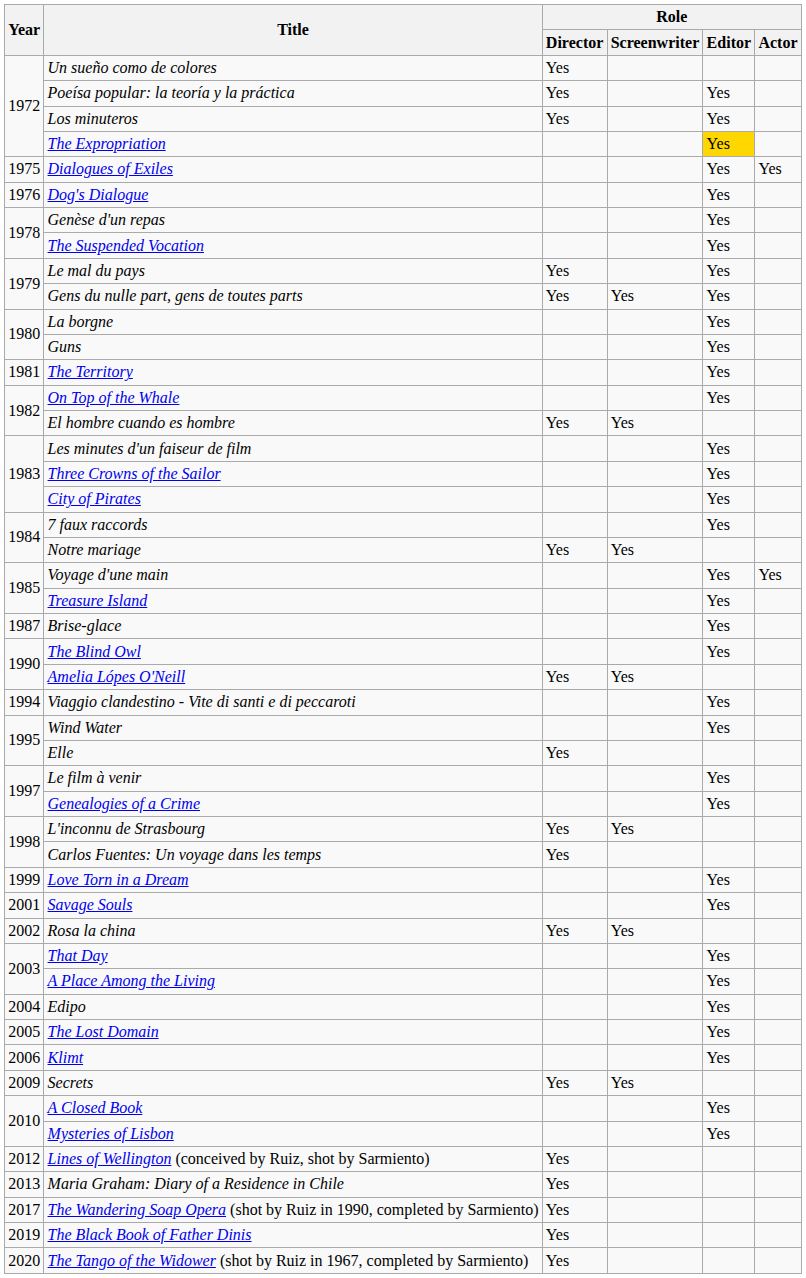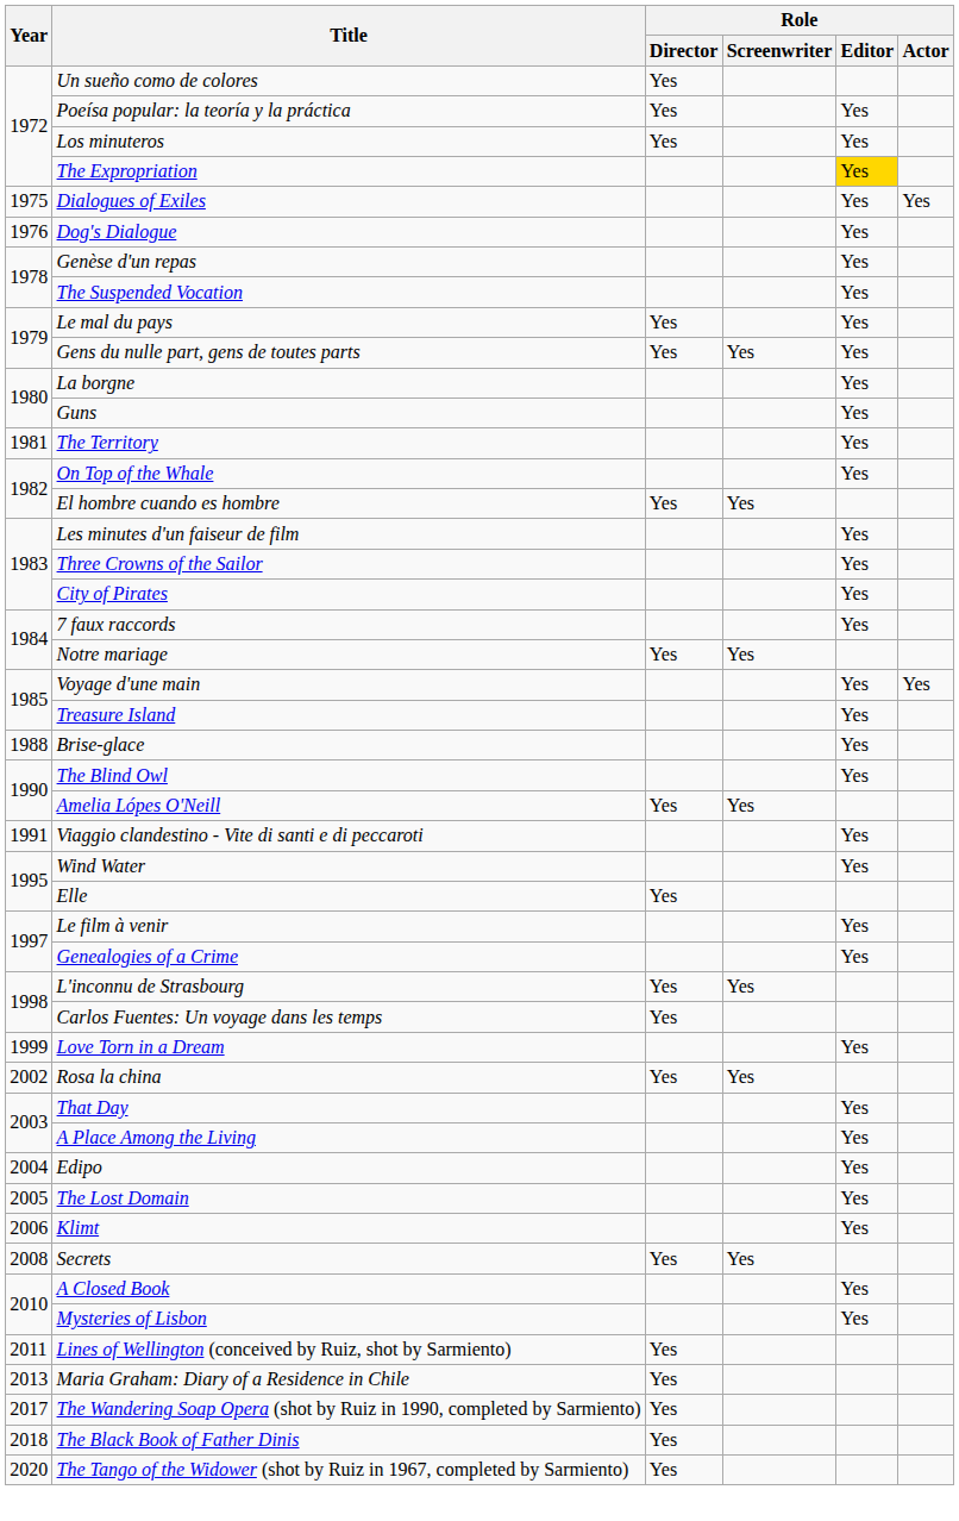 <table class="wikitable">
 <tr>
 <th rowspan="2">Year</th>
 <th rowspan="2">Title</th>
 <th colspan="4">Role</th>
 </tr>
 <tr>
 <th><strong>Director</strong></th>
 <th><strong>Screenwriter</strong></th>
 <th><strong>Editor</strong></th>
 <th><strong>Actor</strong></th>
 </tr>
 <tr>
 <td rowspan="4">1972</td>
 <td><em>Un sueño como de colores</em></td>
 <td>Yes</td>
 <td></td>
 <td></td>
 <td></td>
 </tr>
 <tr>
 <td><em>Poeísa popular: la teoría y la práctica</em></td>
 <td>Yes</td>
 <td></td>
 <td>Yes</td>
 <td></td>
 </tr>
 <tr>
 <td><em>Los minuteros</em></td>
 <td>Yes</td>
 <td></td>
 <td>Yes</td>
 <td></td>
 </tr>
 <tr>
 <td><em><a href='#'>The Expropriation</a></em></td>
 <td></td>
 <td></td>
 <td style="background: gold;">Yes</td>
 <td></td>
 </tr>
 <tr>
 <td>1975</td>
 <td><em><a href='#'>Dialogues of Exiles</a></em></td>
 <td></td>
 <td></td>
 <td>Yes</td>
 <td>Yes</td>
 </tr>
 <tr>
 <td>1976</td>
 <td><em><a href='#'>Dog's Dialogue</a></em></td>
 <td></td>
 <td></td>
 <td>Yes</td>
 <td></td>
 </tr>
 <tr>
 <td rowspan="2">1978</td>
 <td><em>Genèse d'un repas</em></td>
 <td></td>
 <td></td>
 <td>Yes</td>
 <td></td>
 </tr>
 <tr>
 <td><em><a href='#'>The Suspended Vocation</a></em></td>
 <td></td>
 <td></td>
 <td>Yes</td>
 <td></td>
 </tr>
 <tr>
 <td rowspan="2">1979</td>
 <td><em>Le mal du pays</em></td>
 <td>Yes</td>
 <td></td>
 <td>Yes</td>
 <td></td>
 </tr>
 <tr>
 <td><em>Gens du nulle part, gens de toutes parts</em></td>
 <td>Yes</td>
 <td>Yes</td>
 <td>Yes</td>
 <td></td>
 </tr>
 <tr>
 <td rowspan="2">1980</td>
 <td><em>La borgne</em></td>
 <td></td>
 <td></td>
 <td>Yes</td>
 <td></td>
 </tr>
 <tr>
 <td><em>Guns</em></td>
 <td></td>
 <td></td>
 <td>Yes</td>
 <td></td>
 </tr>
 <tr>
 <td>1981</td>
 <td><em><a href='#'>The Territory</a></em></td>
 <td></td>
 <td></td>
 <td>Yes</td>
 <td></td>
 </tr>
 <tr>
 <td rowspan="2">1982</td>
 <td><em><a href='#'>On Top of the Whale</a></em></td>
 <td></td>
 <td></td>
 <td>Yes</td>
 <td></td>
 </tr>
 <tr>
 <td><em>El hombre cuando es hombre</em></td>
 <td>Yes</td>
 <td>Yes</td>
 <td></td>
 <td></td>
 </tr>
 <tr>
 <td rowspan="3">1983</td>
 <td><em>Les minutes d'un faiseur de film</em></td>
 <td></td>
 <td></td>
 <td>Yes</td>
 <td></td>
 </tr>
 <tr>
 <td><em><a href='#'>Three Crowns of the Sailor</a></em></td>
 <td></td>
 <td></td>
 <td>Yes</td>
 <td></td>
 </tr>
 <tr>
 <td><em><a href='#'>City of Pirates</a></em></td>
 <td></td>
 <td></td>
 <td>Yes</td>
 <td></td>
 </tr>
 <tr>
 <td rowspan="2">1984</td>
 <td><em>7 faux raccords</em></td>
 <td></td>
 <td></td>
 <td>Yes</td>
 <td></td>
 </tr>
 <tr>
 <td><em>Notre mariage</em></td>
 <td>Yes</td>
 <td>Yes</td>
 <td></td>
 <td></td>
 </tr>
 <tr>
 <td rowspan="2">1985</td>
 <td><em>Voyage d'une main</em></td>
 <td></td>
 <td></td>
 <td>Yes</td>
 <td>Yes</td>
 </tr>
 <tr>
 <td><em><a href='#'>Treasure Island</a></em></td>
 <td></td>
 <td></td>
 <td>Yes</td>
 <td></td>
 </tr>
 <tr>
-<td>1987</td>
+<td>1988</td>
 <td><em>Brise-glace</em></td>
 <td></td>
 <td></td>
 <td>Yes</td>
 <td></td>
 </tr>
 <tr>
 <td rowspan="2">1990</td>
 <td><em><a href='#'>The Blind Owl</a></em></td>
 <td></td>
 <td></td>
 <td>Yes</td>
 <td></td>
 </tr>
 <tr>
 <td><em><a href='#'>Amelia Lópes O'Neill</a></em></td>
 <td>Yes</td>
 <td>Yes</td>
 <td></td>
 <td></td>
 </tr>
 <tr>
-<td>1994</td>
+<td>1991</td>
 <td><em>Viaggio clandestino - Vite di santi e di peccaroti</em></td>
 <td></td>
 <td></td>
 <td>Yes</td>
 <td></td>
 </tr>
 <tr>
 <td rowspan="2">1995</td>
 <td><em>Wind Water</em></td>
 <td></td>
 <td></td>
 <td>Yes</td>
 <td></td>
 </tr>
 <tr>
 <td><em>Elle</em></td>
 <td>Yes</td>
 <td></td>
 <td></td>
 <td></td>
 </tr>
 <tr>
 <td rowspan="2">1997</td>
 <td><em>Le film à venir</em></td>
 <td></td>
 <td></td>
 <td>Yes</td>
 <td></td>
 </tr>
 <tr>
 <td><em><a href='#'>Genealogies of a Crime</a></em></td>
 <td></td>
 <td></td>
 <td>Yes</td>
 <td></td>
 </tr>
 <tr>
 <td rowspan="2">1998</td>
 <td><em>L'inconnu de Strasbourg</em></td>
 <td>Yes</td>
 <td>Yes</td>
 <td></td>
 <td></td>
 </tr>
 <tr>
 <td><em>Carlos Fuentes: Un voyage dans les temps</em></td>
 <td>Yes</td>
 <td></td>
 <td></td>
 <td></td>
 </tr>
 <tr>
 <td>1999</td>
 <td><em><a href='#'>Love Torn in a Dream</a></em></td>
 <td></td>
 <td></td>
 <td>Yes</td>
 <td></td>
 </tr>
 <tr>
-<td>2001</td>
-<td><em><a href='#'>Savage Souls</a></em></td>
-<td></td>
-<td></td>
-<td>Yes</td>
-<td></td>
-</tr>
-<tr>
 <td>2002</td>
 <td><em>Rosa la china</em></td>
 <td>Yes</td>
 <td>Yes</td>
 <td></td>
 <td></td>
 </tr>
 <tr>
 <td rowspan="2">2003</td>
 <td><em><a href='#'>That Day</a></em></td>
 <td></td>
 <td></td>
 <td>Yes</td>
 <td></td>
 </tr>
 <tr>
 <td><em><a href='#'>A Place Among the Living</a></em></td>
 <td></td>
 <td></td>
 <td>Yes</td>
 <td></td>
 </tr>
 <tr>
 <td>2004</td>
 <td><em>Edipo</em></td>
 <td></td>
 <td></td>
 <td>Yes</td>
 <td></td>
 </tr>
 <tr>
 <td>2005</td>
 <td><em><a href='#'>The Lost Domain</a></em></td>
 <td></td>
 <td></td>
 <td>Yes</td>
 <td></td>
 </tr>
 <tr>
 <td>2006</td>
 <td><em><a href='#'>Klimt</a></em></td>
 <td></td>
 <td></td>
 <td>Yes</td>
 <td></td>
 </tr>
 <tr>
-<td>2009</td>
+<td>2008</td>
 <td><em>Secrets</em></td>
 <td>Yes</td>
 <td>Yes</td>
 <td></td>
 <td></td>
 </tr>
 <tr>
 <td rowspan="2">2010</td>
 <td><em><a href='#'>A Closed Book</a></em></td>
 <td></td>
 <td></td>
 <td>Yes</td>
 <td></td>
 </tr>
 <tr>
 <td><em><a href='#'>Mysteries of Lisbon</a></em></td>
 <td></td>
 <td></td>
 <td>Yes</td>
 <td></td>
 </tr>
 <tr>
-<td>2012</td>
+<td>2011</td>
 <td><em><a href='#'>Lines of Wellington</a></em> (conceived by Ruiz, shot by Sarmiento)</td>
 <td>Yes</td>
 <td></td>
 <td></td>
 <td></td>
 </tr>
 <tr>
 <td>2013</td>
 <td><em>Maria Graham: Diary of a Residence in Chile</em></td>
 <td>Yes</td>
 <td></td>
 <td></td>
 <td></td>
 </tr>
 <tr>
 <td>2017</td>
 <td><em><a href='#'>The Wandering Soap Opera</a></em> (shot by Ruiz in 1990, completed by Sarmiento)</td>
 <td>Yes</td>
 <td></td>
 <td></td>
 <td></td>
 </tr>
 <tr>
-<td>2019</td>
+<td>2018</td>
 <td><em><a href='#'>The Black Book of Father Dinis</a></em></td>
 <td>Yes</td>
 <td></td>
 <td></td>
 <td></td>
 </tr>
 <tr>
 <td>2020</td>
 <td><em><a href='#'>The Tango of the Widower</a></em> (shot by Ruiz in 1967, completed by Sarmiento)</td>
 <td>Yes</td>
 <td></td>
 <td></td>
 <td></td>
 </tr>
 <tr>
 </tr>
 </table>
